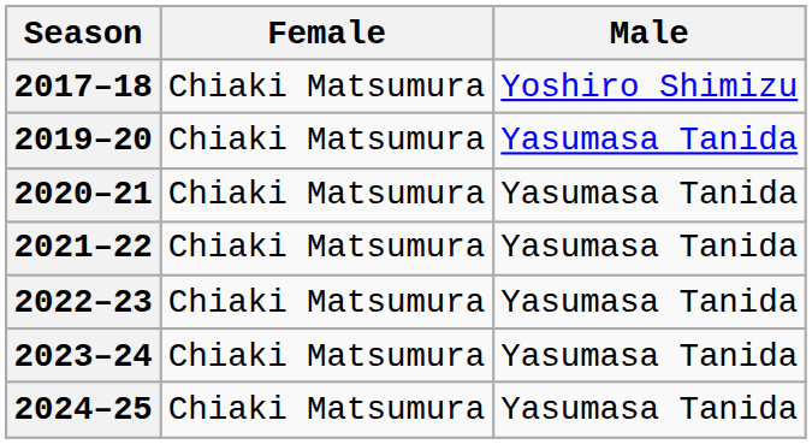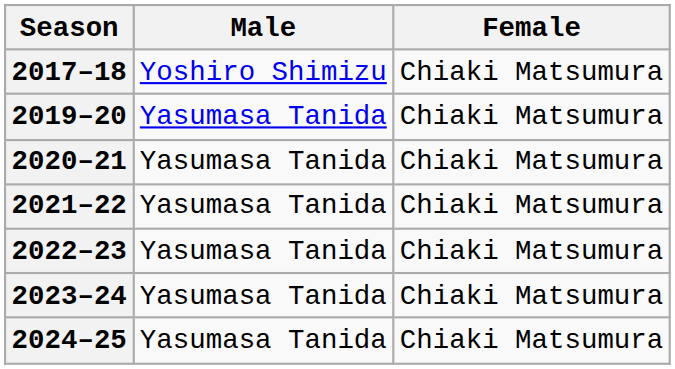 <table class="wikitable">
 <tr>
 <th scope="col">Season</th>
+<th scope="col">Male</th>
 <th scope="col">Female</th>
-<th scope="col">Male</th>
 </tr>
 <tr>
 <th scope="row">2017–18</th>
+<td><a href='#'>Yoshiro Shimizu</a></td>
 <td>Chiaki Matsumura</td>
-<td><a href='#'>Yoshiro Shimizu</a></td>
 </tr>
 <tr>
 <th scope="row">2019–20</th>
+<td><a href='#'>Yasumasa Tanida</a></td>
 <td>Chiaki Matsumura</td>
-<td><a href='#'>Yasumasa Tanida</a></td>
 </tr>
 <tr>
 <th scope="row">2020–21</th>
+<td>Yasumasa Tanida</td>
 <td>Chiaki Matsumura</td>
-<td>Yasumasa Tanida</td>
 </tr>
 <tr>
 <th scope="row">2021–22</th>
+<td>Yasumasa Tanida</td>
 <td>Chiaki Matsumura</td>
-<td>Yasumasa Tanida</td>
 </tr>
 <tr>
 <th scope="row">2022–23</th>
+<td>Yasumasa Tanida</td>
 <td>Chiaki Matsumura</td>
-<td>Yasumasa Tanida</td>
 </tr>
 <tr>
 <th scope="row">2023–24</th>
+<td>Yasumasa Tanida</td>
 <td>Chiaki Matsumura</td>
-<td>Yasumasa Tanida</td>
 </tr>
 <tr>
 <th scope="row">2024–25</th>
+<td>Yasumasa Tanida</td>
 <td>Chiaki Matsumura</td>
-<td>Yasumasa Tanida</td>
 </tr>
 </table>
